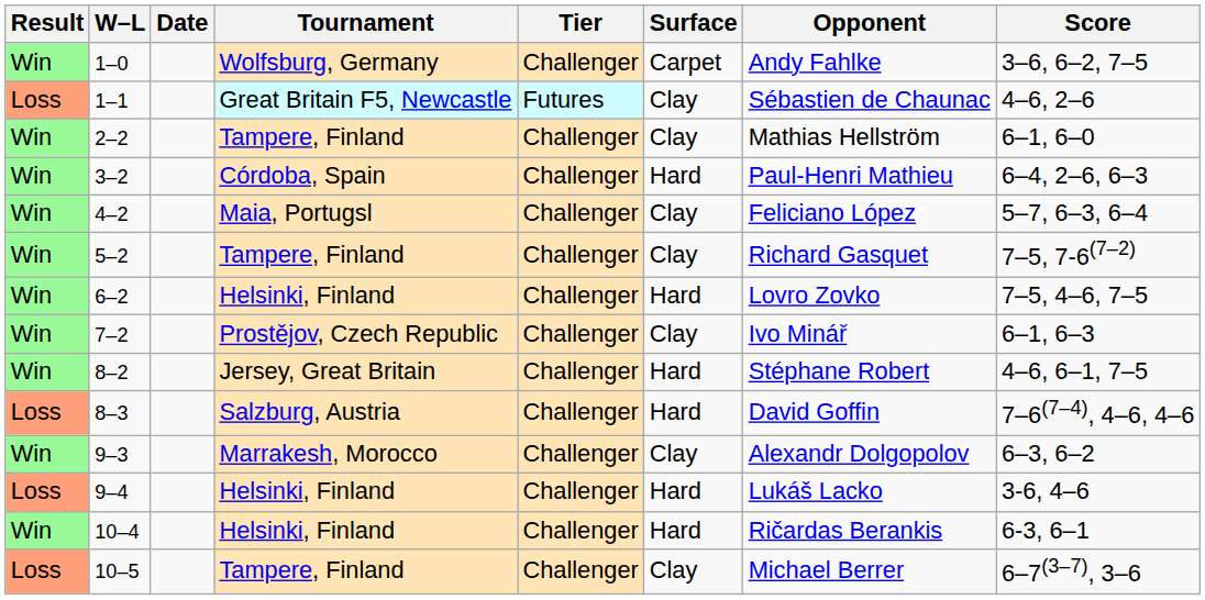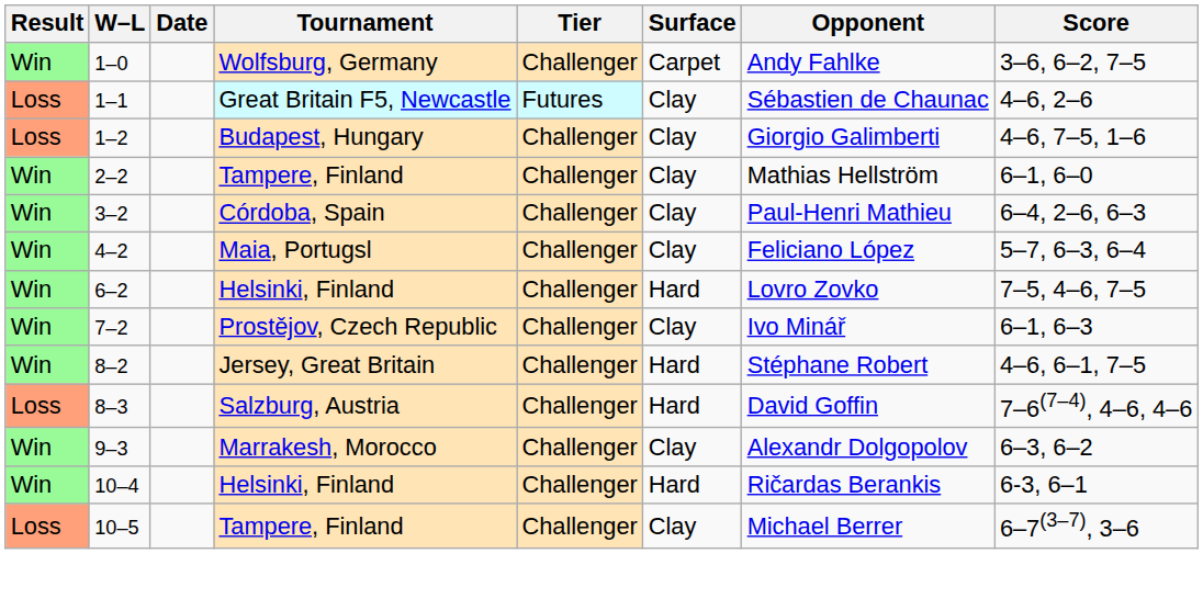 <table class="sortable wikitable">
 <tr>
 <th>Result</th>
 <th class="unsortable">W–L</th>
 <th>Date</th>
 <th>Tournament</th>
 <th>Tier</th>
 <th>Surface</th>
 <th>Opponent</th>
 <th class="unsortable">Score</th>
 </tr>
 <tr>
 <td bgcolor=98FB98>Win</td>
 <td><small>1–0</small></td>
 <td></td>
 <td style="background:moccasin;"><a href='#'>Wolfsburg</a>, Germany</td>
 <td style="background:moccasin;">Challenger</td>
 <td>Carpet</td>
 <td> <a href='#'>Andy Fahlke</a></td>
 <td>3–6, 6–2, 7–5</td>
 </tr>
 <tr>
 <td bgcolor=FFA07A>Loss</td>
 <td><small>1–1</small></td>
 <td></td>
 <td style="background:#cffcff;">Great Britain F5, <a href='#'>Newcastle</a></td>
 <td style="background:#cffcff;">Futures</td>
 <td>Clay</td>
 <td> <a href='#'>Sébastien de Chaunac</a></td>
 <td>4–6, 2–6</td>
 </tr>
 <tr>
+<td bgcolor=FFA07A>Loss</td>
+<td><small>1–2</small></td>
+<td></td>
+<td style="background:moccasin;"><a href='#'>Budapest</a>, Hungary</td>
+<td style="background:moccasin;">Challenger</td>
+<td>Clay</td>
+<td> <a href='#'>Giorgio Galimberti</a></td>
+<td>4–6, 7–5, 1–6</td>
+</tr>
+<tr>
 <td bgcolor=98FB98>Win</td>
 <td><small>2–2</small></td>
 <td></td>
 <td style="background:moccasin;"><a href='#'>Tampere</a>, Finland</td>
 <td style="background:moccasin;">Challenger</td>
 <td>Clay</td>
 <td> Mathias Hellström</td>
 <td>6–1, 6–0</td>
 </tr>
 <tr>
 <td bgcolor=98FB98>Win</td>
 <td><small>3–2</small></td>
 <td></td>
 <td style="background:moccasin;"><a href='#'>Córdoba</a>, Spain</td>
 <td style="background:moccasin;">Challenger</td>
-<td>Hard</td>
+<td>Clay</td>
 <td> <a href='#'>Paul-Henri Mathieu</a></td>
 <td>6–4, 2–6, 6–3</td>
 </tr>
 <tr>
 <td bgcolor=98FB98>Win</td>
 <td><small>4–2</small></td>
 <td></td>
 <td style="background:moccasin;"><a href='#'>Maia</a>, Portugsl</td>
 <td style="background:moccasin;">Challenger</td>
 <td>Clay</td>
 <td> <a href='#'>Feliciano López</a></td>
 <td>5–7, 6–3, 6–4</td>
-</tr>
-<tr>
-<td bgcolor=98FB98>Win</td>
-<td><small>5–2</small></td>
-<td></td>
-<td style="background:moccasin;"><a href='#'>Tampere</a>, Finland</td>
-<td style="background:moccasin;">Challenger</td>
-<td>Clay</td>
-<td> <a href='#'>Richard Gasquet</a></td>
-<td>7–5, 7-6<sup>(7–2)</sup></td>
 </tr>
 <tr>
 <td bgcolor=98FB98>Win</td>
 <td><small>6–2</small></td>
 <td></td>
 <td style="background:moccasin;"><a href='#'>Helsinki</a>, Finland</td>
 <td style="background:moccasin;">Challenger</td>
 <td>Hard</td>
 <td> <a href='#'>Lovro Zovko</a></td>
 <td>7–5, 4–6, 7–5</td>
 </tr>
 <tr>
 <td bgcolor=98FB98>Win</td>
 <td><small>7–2</small></td>
 <td></td>
 <td style="background:moccasin;"><a href='#'>Prostějov</a>, Czech Republic</td>
 <td style="background:moccasin;">Challenger</td>
 <td>Clay</td>
 <td> <a href='#'>Ivo Minář</a></td>
 <td>6–1, 6–3</td>
 </tr>
 <tr>
 <td bgcolor=98FB98>Win</td>
 <td><small>8–2</small></td>
 <td></td>
 <td style="background:moccasin;">Jersey, Great Britain</td>
 <td style="background:moccasin;">Challenger</td>
 <td>Hard</td>
 <td> <a href='#'>Stéphane Robert</a></td>
 <td>4–6, 6–1, 7–5</td>
 </tr>
 <tr>
 <td bgcolor=FFA07A>Loss</td>
 <td><small>8–3</small></td>
 <td></td>
 <td style="background:moccasin;"><a href='#'>Salzburg</a>, Austria</td>
 <td style="background:moccasin;">Challenger</td>
 <td>Hard</td>
 <td> <a href='#'>David Goffin</a></td>
 <td>7–6<sup>(7–4)</sup>, 4–6, 4–6</td>
 </tr>
 <tr>
 <td bgcolor=98FB98>Win</td>
 <td><small>9–3</small></td>
 <td></td>
 <td style="background:moccasin;"><a href='#'>Marrakesh</a>, Morocco</td>
 <td style="background:moccasin;">Challenger</td>
 <td>Clay</td>
 <td> <a href='#'>Alexandr Dolgopolov</a></td>
 <td>6–3, 6–2</td>
 </tr>
 <tr>
-<td bgcolor=FFA07A>Loss</td>
-<td><small>9–4</small></td>
-<td></td>
-<td style="background:moccasin;"><a href='#'>Helsinki</a>, Finland</td>
-<td style="background:moccasin;">Challenger</td>
-<td>Hard</td>
-<td> <a href='#'>Lukáš Lacko</a></td>
-<td>3-6, 4–6</td>
-</tr>
-<tr>
 <td bgcolor=98FB98>Win</td>
 <td><small>10–4</small></td>
 <td></td>
 <td style="background:moccasin;"><a href='#'>Helsinki</a>, Finland</td>
 <td style="background:moccasin;">Challenger</td>
 <td>Hard</td>
 <td> <a href='#'>Ričardas Berankis</a></td>
 <td>6-3, 6–1</td>
 </tr>
 <tr>
 <td bgcolor=FFA07A>Loss</td>
 <td><small>10–5</small></td>
 <td></td>
 <td style="background:moccasin;"><a href='#'>Tampere</a>, Finland</td>
 <td style="background:moccasin;">Challenger</td>
 <td>Clay</td>
 <td> <a href='#'>Michael Berrer</a></td>
 <td>6–7<sup>(3–7)</sup>, 3–6</td>
 </tr>
 </table>
